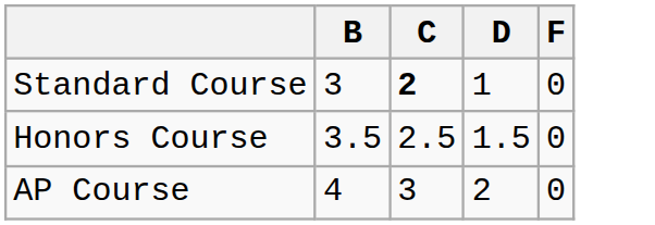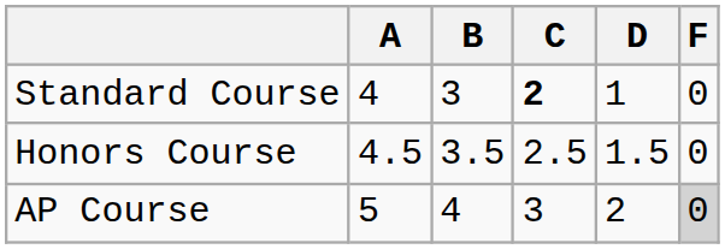 <table class="wikitable">
 <tr>
 <th></th>
+<th>A</th>
 <th>B</th>
 <th>C</th>
 <th>D</th>
 <th>F</th>
 </tr>
 <tr>
 <td>Standard Course</td>
+<td>4</td>
 <td>3</td>
 <td><strong>2</strong></td>
 <td>1</td>
 <td>0</td>
 </tr>
 <tr>
 <td>Honors Course</td>
+<td>4.5</td>
 <td>3.5</td>
 <td>2.5</td>
 <td>1.5</td>
 <td>0</td>
 </tr>
 <tr>
 <td>AP Course</td>
+<td>5</td>
 <td>4</td>
 <td>3</td>
 <td>2</td>
-<td>0</td>
+<td style="background: lightgrey;">0</td>
 </tr>
 </table>
